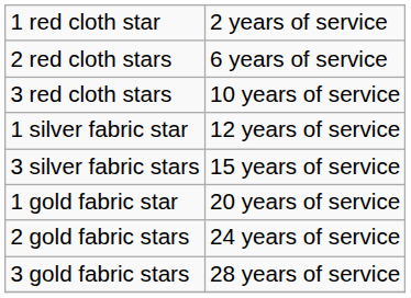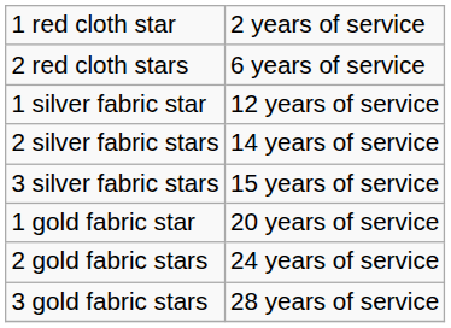 <table class="wikitable">
 <tr>
 <td>1 red cloth star</td>
 <td>2 years of service</td>
 </tr>
 <tr>
 <td>2 red cloth stars</td>
 <td>6 years of service</td>
 </tr>
-<tr>
-<td>3 red cloth stars</td>
-<td>10 years of service</td>
-</tr>
 <tr ->
 <td>1 silver fabric star</td>
 <td>12 years of service</td>
+</tr>
+<tr>
+<td>2 silver fabric stars</td>
+<td>14 years of service</td>
 </tr>
 <tr>
 <td>3 silver fabric stars</td>
 <td>15 years of service</td>
 </tr>
 <tr>
 <td>1 gold fabric star</td>
 <td>20 years of service</td>
 </tr>
 <tr>
 <td>2 gold fabric stars</td>
 <td>24 years of service</td>
 </tr>
 <tr>
 <td>3 gold fabric stars</td>
 <td>28 years of service</td>
 </tr>
 <tr>
 </tr>
 </table>
